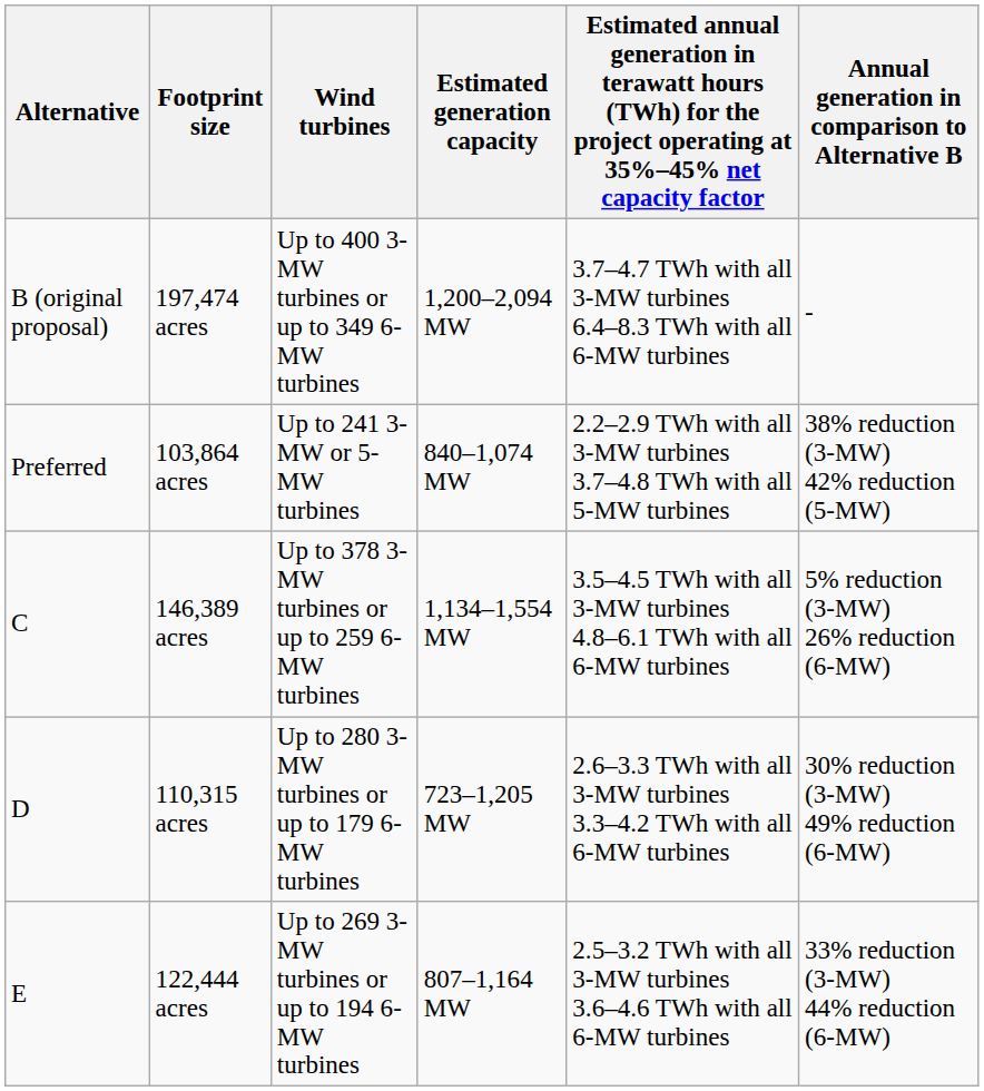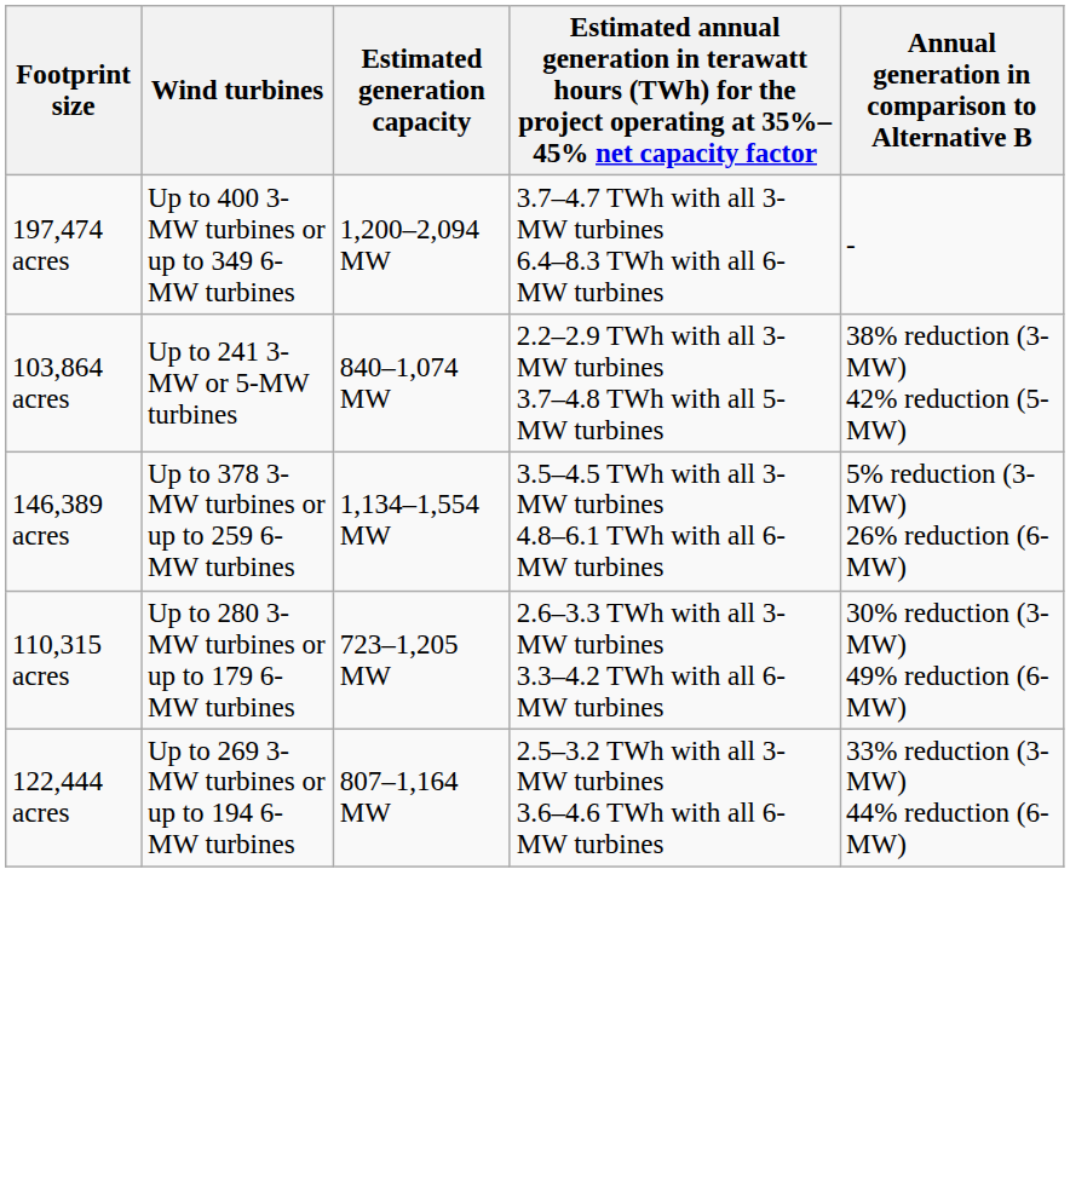 <table class="wikitable">
 <tr>
-<th>Alternative</th>
 <th>Footprint  size</th>
 <th>Wind turbines</th>
 <th>Estimated generation  capacity</th>
 <th>Estimated annual generation in terawatt hours (TWh) for the project operating at 35%–45% <a href='#'>net capacity factor</a></th>
 <th>Annual generation in comparison to Alternative B</th>
 </tr>
 <tr>
-<td>B (original proposal)</td>
 <td>197,474  acres</td>
 <td>Up to 400 3-MW turbines or up to 349 6-MW turbines</td>
 <td>1,200–2,094 MW</td>
 <td>3.7–4.7 TWh with all  3-MW turbines<br>6.4–8.3 TWh with all 6-MW turbines</td>
 <td>-</td>
 </tr>
 <tr>
-<td>Preferred</td>
 <td>103,864 acres</td>
 <td>Up to 241 3-MW or 5-MW turbines</td>
 <td>840–1,074 MW</td>
 <td>2.2–2.9 TWh with all 3-MW turbines<br>3.7–4.8 TWh with all 5-MW turbines</td>
 <td>38% reduction (3-MW)<br>42% reduction (5-MW)</td>
 </tr>
 <tr>
-<td>C</td>
 <td>146,389  acres</td>
 <td>Up to 378 3-MW turbines or up to 259 6-MW turbines</td>
 <td>1,134–1,554 MW</td>
 <td>3.5–4.5 TWh  with all 3-MW turbines<br>4.8–6.1 TWh with all 6-MW turbines</td>
 <td>5% reduction  (3-MW)<br>26% reduction (6-MW)</td>
 </tr>
 <tr>
-<td>D</td>
 <td>110,315  acres</td>
 <td>Up to 280 3-MW turbines or up to 179 6-MW turbines</td>
 <td>723–1,205 MW</td>
 <td>2.6–3.3 TWh  with all 3-MW turbines<br>3.3–4.2 TWh with all 6-MW turbines</td>
 <td>30% reduction (3-MW)<br>49% reduction (6-MW)</td>
 </tr>
 <tr>
-<td>E</td>
 <td>122,444  acres</td>
 <td>Up to 269 3-MW turbines or up to 194 6-MW turbines</td>
 <td>807–1,164 MW</td>
 <td>2.5–3.2 TWh  with all 3-MW turbines<br>3.6–4.6 TWh with all 6-MW  turbines</td>
 <td>33% reduction  (3-MW)<br>44% reduction (6-MW)</td>
 </tr>
 </table>
